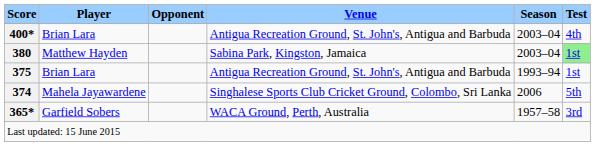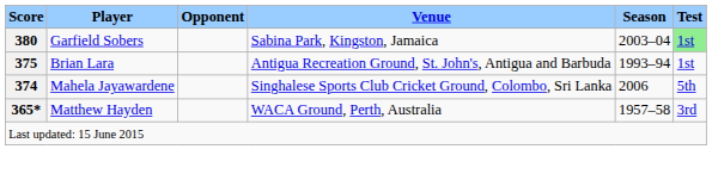 <table class="wikitable sortable">
 <tr style="background:#9cf;">
 <td style="text-align:center;"><strong>Score</strong></td>
 <td style="text-align:center;"><strong>Player</strong></td>
 <td style="text-align:center;"><strong>Opponent</strong></td>
 <td style="text-align:center;"><strong><a href='#'>Venue</a></strong></td>
 <td style="text-align:center;"><strong>Season</strong></td>
 <td style="text-align:center;"><strong>Test</strong></td>
 </tr>
 <tr>
-<th>400*</th>
-<td> <a href='#'>Brian Lara</a></td>
-<td></td>
-<td><a href='#'>Antigua Recreation Ground</a>, <a href='#'>St. John's</a>, Antigua and Barbuda</td>
-<td>2003–04</td>
-<td><a href='#'>4th</a></td>
-</tr>
-<tr>
 <th>380</th>
-<td> <a href='#'>Matthew Hayden</a></td>
+<td> <a href='#'>Garfield Sobers</a></td>
 <td></td>
 <td><a href='#'>Sabina Park</a>, <a href='#'>Kingston</a>, Jamaica</td>
 <td>2003–04</td>
 <td style="background: lightgreen;"><a href='#'>1st</a></td>
 </tr>
 <tr>
 <th>375</th>
 <td> <a href='#'>Brian Lara</a></td>
 <td></td>
 <td><a href='#'>Antigua Recreation Ground</a>, <a href='#'>St. John's</a>, Antigua and Barbuda</td>
 <td>1993–94</td>
 <td><a href='#'>1st</a></td>
 </tr>
 <tr>
 <th>374</th>
 <td> <a href='#'>Mahela Jayawardene</a></td>
 <td></td>
 <td><a href='#'>Singhalese Sports Club Cricket Ground</a>, <a href='#'>Colombo</a>, Sri Lanka</td>
 <td>2006</td>
 <td><a href='#'>5th</a></td>
 </tr>
 <tr>
 <th>365*</th>
-<td> <a href='#'>Garfield Sobers</a></td>
+<td> <a href='#'>Matthew Hayden</a></td>
 <td></td>
 <td><a href='#'>WACA Ground</a>, <a href='#'>Perth</a>, Australia</td>
 <td>1957–58</td>
 <td><a href='#'>3rd</a></td>
 </tr>
 <tr>
 <td colspan="6"><small>Last updated: 15 June 2015</small></td>
 </tr>
 </table>
